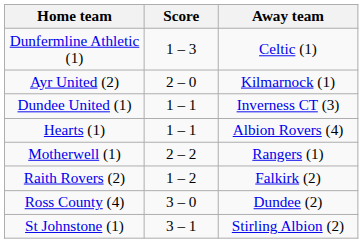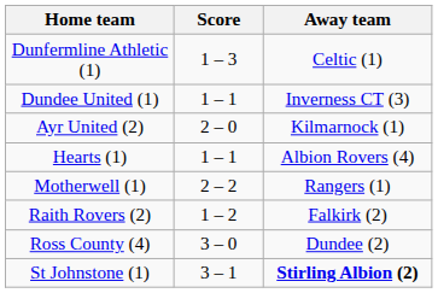 <table class="wikitable" style="text-align: center">
 <tr>
 <th width=140>Home team</th>
 <th width=70>Score</th>
 <th width=140>Away team</th>
 </tr>
 <tr>
 <td><a href='#'>Dunfermline Athletic</a> (1)</td>
 <td>1 – 3</td>
 <td><a href='#'>Celtic</a> (1)</td>
 </tr>
 <tr>
+<td><a href='#'>Dundee United</a> (1)</td>
+<td>1 – 1</td>
+<td><a href='#'>Inverness CT</a> (3)</td>
+</tr>
+<tr>
 <td><a href='#'>Ayr United</a> (2)</td>
 <td>2 – 0</td>
 <td><a href='#'>Kilmarnock</a> (1)</td>
-</tr>
-<tr>
-<td><a href='#'>Dundee United</a> (1)</td>
-<td>1 – 1</td>
-<td><a href='#'>Inverness CT</a> (3)</td>
 </tr>
 <tr>
 <td><a href='#'>Hearts</a> (1)</td>
 <td>1 – 1</td>
 <td><a href='#'>Albion Rovers</a> (4)</td>
 </tr>
 <tr>
 <td><a href='#'>Motherwell</a> (1)</td>
 <td>2 – 2</td>
 <td><a href='#'>Rangers</a> (1)</td>
 </tr>
 <tr>
 <td><a href='#'>Raith Rovers</a> (2)</td>
 <td>1 – 2</td>
 <td><a href='#'>Falkirk</a> (2)</td>
 </tr>
 <tr>
 <td><a href='#'>Ross County</a> (4)</td>
 <td>3 – 0</td>
 <td><a href='#'>Dundee</a> (2)</td>
 </tr>
 <tr>
 <td><a href='#'>St Johnstone</a> (1)</td>
 <td>3 – 1</td>
-<td><a href='#'>Stirling Albion</a> (2)</td>
+<td><strong><a href='#'>Stirling Albion</a> (2)</strong></td>
 </tr>
 </table>
